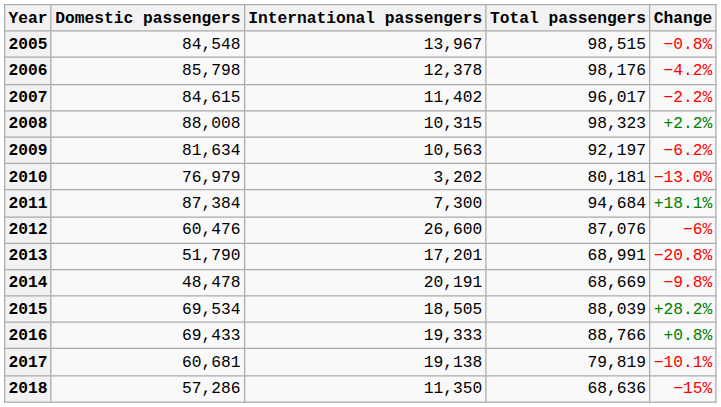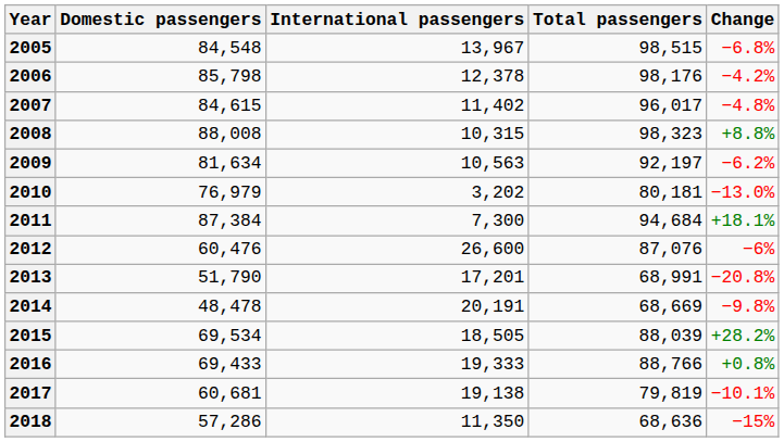 <table class="wikitable" style="text-align: right;">
 <tr>
 <th>Year</th>
 <th>Domestic passengers</th>
 <th>International passengers</th>
 <th>Total passengers</th>
 <th>Change</th>
 </tr>
 <tr>
 <th>2005</th>
 <td>84,548</td>
 <td>13,967</td>
 <td>98,515</td>
-<td style="color:red">−0.8% </td>
+<td style="color:red">−6.8% </td>
 </tr>
 <tr>
 <th>2006</th>
 <td>85,798</td>
 <td>12,378</td>
 <td>98,176</td>
 <td style="color:red">−4.2% </td>
 </tr>
 <tr>
 <th>2007</th>
 <td>84,615</td>
 <td>11,402</td>
 <td>96,017</td>
-<td style="color:red">−2.2% </td>
+<td style="color:red">−4.8% </td>
 </tr>
 <tr>
 <th>2008</th>
 <td>88,008</td>
 <td>10,315</td>
 <td>98,323</td>
-<td style="color:green">+2.2% </td>
+<td style="color:green">+8.8% </td>
 </tr>
 <tr>
 <th>2009</th>
 <td>81,634</td>
 <td>10,563</td>
 <td>92,197</td>
 <td style="color:red">−6.2% </td>
 </tr>
 <tr>
 <th>2010</th>
 <td>76,979</td>
 <td>3,202</td>
 <td>80,181</td>
 <td style="color:red">−13.0% </td>
 </tr>
 <tr>
 <th>2011</th>
 <td>87,384</td>
 <td>7,300</td>
 <td>94,684</td>
 <td style="color:green">+18.1% </td>
 </tr>
 <tr>
 <th>2012</th>
 <td>60,476</td>
 <td>26,600</td>
 <td>87,076</td>
 <td style="color:red">−6% </td>
 </tr>
 <tr>
 <th>2013</th>
 <td>51,790</td>
 <td>17,201</td>
 <td>68,991</td>
 <td style="color:red">−20.8% </td>
 </tr>
 <tr>
 <th>2014</th>
 <td>48,478</td>
 <td>20,191</td>
 <td>68,669</td>
 <td style="color:red">−9.8% </td>
 </tr>
 <tr>
 <th>2015</th>
 <td>69,534</td>
 <td>18,505</td>
 <td>88,039</td>
 <td style="color:green">+28.2% </td>
 </tr>
 <tr>
 <th>2016</th>
 <td>69,433</td>
 <td>19,333</td>
 <td>88,766</td>
 <td style="color:green">+0.8% </td>
 </tr>
 <tr>
 <th>2017 </th>
 <td>60,681</td>
 <td>19,138</td>
 <td>79,819</td>
 <td style="color:red">−10.1% </td>
 </tr>
 <tr>
 <th>2018 </th>
 <td>57,286</td>
 <td>11,350</td>
 <td>68,636</td>
 <td style="color:red">−15% </td>
 </tr>
 </table>
